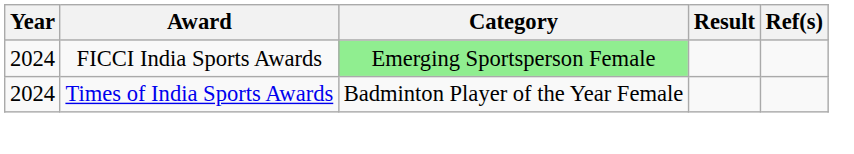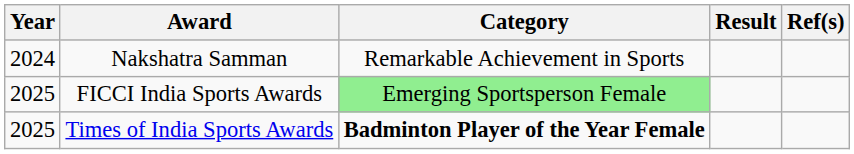 <table class="wikitable" style="text-align:center;">
 <tr>
 <th>Year</th>
 <th>Award</th>
 <th>Category</th>
 <th>Result</th>
 <th>Ref(s)</th>
 </tr>
 <tr>
 <td>2024</td>
+<td>Nakshatra Samman</td>
+<td>Remarkable Achievement in Sports</td>
+<td></td>
+<td></td>
+</tr>
+<tr>
+<td>2025</td>
 <td>FICCI India Sports Awards</td>
 <td style="background: lightgreen;">Emerging Sportsperson Female</td>
 <td></td>
 <td></td>
 </tr>
 <tr>
-<td>2024</td>
+<td>2025</td>
 <td><a href='#'>Times of India Sports Awards</a></td>
-<td>Badminton Player of the Year Female</td>
+<td><strong>Badminton Player of the Year Female</strong></td>
 <td></td>
 <td></td>
 </tr>
 </table>
